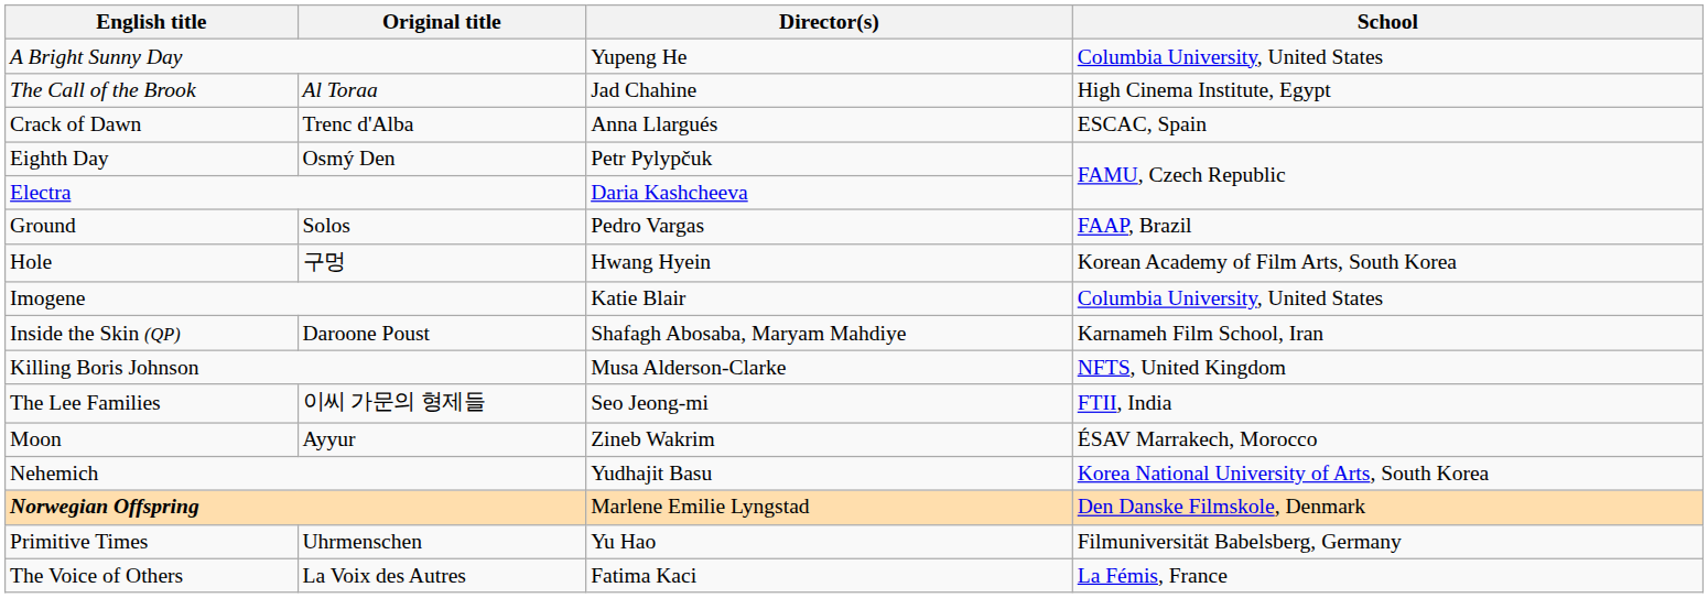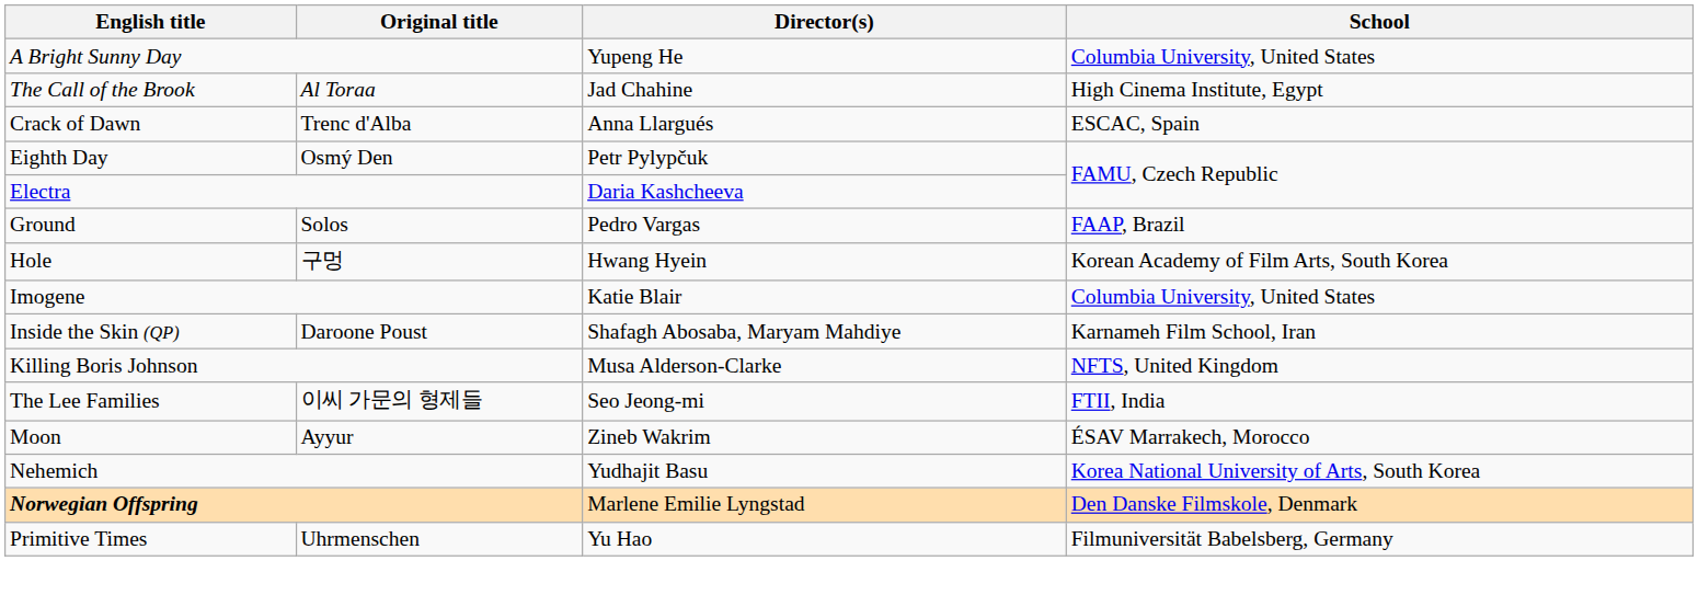 <table class="wikitable" style="width:100%;">
 <tr>
 <th scope="col">English title</th>
 <th scope="col">Original title</th>
 <th scope="col">Director(s)</th>
 <th scope="col">School</th>
 </tr>
 <tr>
 <td colspan="2"><em>A Bright Sunny Day</em></td>
 <td>Yupeng He</td>
 <td><a href='#'>Columbia University</a>, United States</td>
 </tr>
 <tr>
 <td><em>The Call of the Brook</em></td>
 <td><em>Al Toraa<strong></td>
 <td>Jad Chahine</td>
 <td>High Cinema Institute, Egypt</td>
 </tr>
 <tr>
 <td></em>Crack of Dawn<em></td>
 <td></em>Trenc d'Alba<em></td>
 <td>Anna Llargués</td>
 <td>ESCAC, Spain</td>
 </tr>
 <tr>
 <td></em>Eighth Day<em></td>
 <td></em>Osmý Den<em></td>
 <td>Petr Pylypčuk</td>
 <td rowspan="2"><a href='#'>FAMU</a>, Czech Republic</td>
 </tr>
 <tr>
 <td colspan="2"></em><a href='#'>Electra</a><em></td>
 <td><a href='#'>Daria Kashcheeva</a></td>
 </tr>
 <tr>
 <td></em>Ground<em></td>
 <td></em>Solos<em></td>
 <td>Pedro Vargas</td>
 <td><a href='#'>FAAP</a>, Brazil</td>
 </tr>
 <tr>
 <td></em>Hole<em></td>
 <td>구멍</td>
 <td>Hwang Hyein</td>
 <td>Korean Academy of Film Arts, South Korea</td>
 </tr>
 <tr>
 <td colspan="2"></em>Imogene<em></td>
 <td>Katie Blair</td>
 <td><a href='#'>Columbia University</a>, United States</td>
 </tr>
 <tr>
 <td></em>Inside the Skin<em> <small>(QP)</small></td>
 <td></em>Daroone Poust<em></td>
 <td>Shafagh Abosaba, Maryam Mahdiye</td>
 <td>Karnameh Film School, Iran</td>
 </tr>
 <tr>
 <td colspan=2></em>Killing Boris Johnson<em></td>
 <td>Musa Alderson-Clarke</td>
 <td><a href='#'>NFTS</a>, United Kingdom</td>
 </tr>
 <tr>
 <td></em>The Lee Families<em></td>
 <td>이씨 가문의 형제들</td>
 <td>Seo Jeong-mi</td>
 <td><a href='#'>FTII</a>, India</td>
 </tr>
 <tr>
 <td></em>Moon<em></td>
 <td></em>Ayyur<em></td>
 <td>Zineb Wakrim</td>
 <td>ÉSAV Marrakech, Morocco</td>
 </tr>
 <tr>
 <td colspan=2></em>Nehemich<em></td>
 <td>Yudhajit Basu</td>
 <td><a href='#'>Korea National University of Arts</a>, South Korea</td>
 </tr>
 <tr style="background:#FFDEAD;">
 <td colspan=2><strong><em>Norwegian Offspring</em></strong></td>
 <td></strong>Marlene Emilie Lyngstad<strong></td>
 <td></strong><a href='#'>Den Danske Filmskole</a>, Denmark<strong></td>
 </tr>
 <tr>
 <td></em>Primitive Times<em></td>
 <td></em>Uhrmenschen<em></td>
 <td>Yu Hao</td>
 <td>Filmuniversität Babelsberg, Germany</td>
 </tr>
-<tr>
-<td></em>The Voice of Others<em></td>
-<td></em>La Voix des Autres<em></td>
-<td>Fatima Kaci</td>
-<td><a href='#'>La Fémis</a>, France</td>
-</tr>
 </table>
